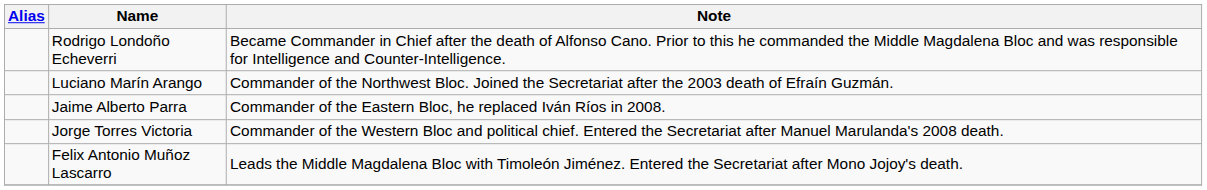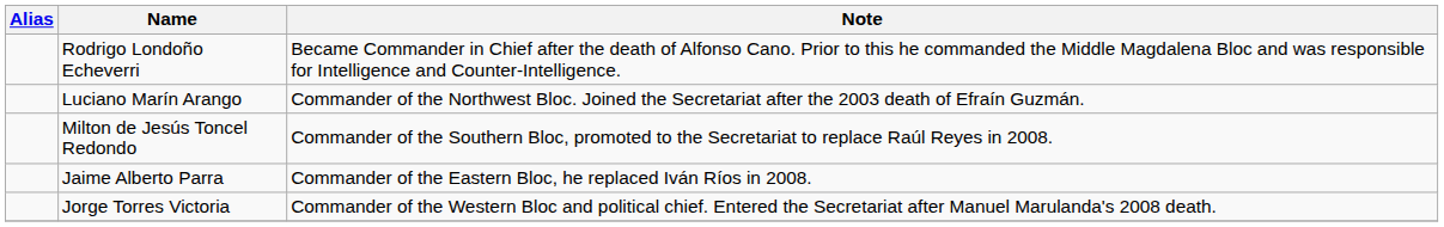 <table class="wikitable">
 <tr>
 <th><a href='#'>Alias</a></th>
 <th>Name</th>
 <th>Note</th>
 </tr>
 <tr>
 <td></td>
 <td>Rodrigo Londoño Echeverri</td>
 <td>Became Commander in Chief after the death of Alfonso Cano. Prior to this he commanded the Middle Magdalena Bloc and was responsible for Intelligence and Counter-Intelligence.</td>
 </tr>
 <tr>
 <td></td>
 <td>Luciano Marín Arango</td>
 <td>Commander of the Northwest Bloc. Joined the Secretariat after the 2003 death of Efraín Guzmán.</td>
 </tr>
 <tr>
 <td></td>
+<td>Milton de Jesús Toncel Redondo</td>
+<td>Commander of the Southern Bloc, promoted to the Secretariat to replace Raúl Reyes in 2008.</td>
+</tr>
+<tr>
+<td></td>
 <td>Jaime Alberto Parra</td>
 <td>Commander of the Eastern Bloc, he replaced Iván Ríos in 2008.</td>
 </tr>
 <tr>
 <td></td>
 <td>Jorge Torres Victoria</td>
 <td>Commander of the Western Bloc and political chief. Entered the Secretariat after Manuel Marulanda's 2008 death.</td>
 </tr>
 <tr>
-<td></td>
-<td>Felix Antonio Muñoz Lascarro</td>
-<td>Leads the Middle Magdalena Bloc with Timoleón Jiménez. Entered the Secretariat after Mono Jojoy's death.</td>
-</tr>
-<tr>
 </tr>
 </table>
